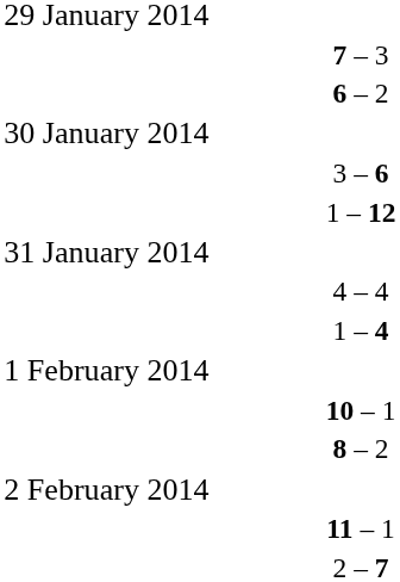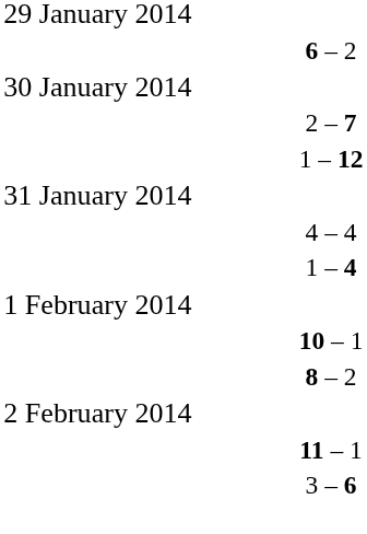 <table style="width:70%;" cellspacing="1">
 <tr>
 <th width=35%></th>
 <th width=15%></th>
 <th></th>
 </tr>
 <tr>
 <td>29 January 2014</td>
 </tr>
 <tr style=font-size:90%>
 <td align=right><strong></strong></td>
-<td align=center><strong>7</strong> – 3</td>
-<td></td>
-</tr>
-<tr style=font-size:90%>
-<td align=right><strong></strong></td>
 <td align=center><strong>6</strong> – 2</td>
 <td></td>
 </tr>
 <tr>
 <td>30 January 2014</td>
 </tr>
 <tr style=font-size:90%>
 <td align=right></td>
-<td align=center>3 – <strong>6</strong></td>
+<td align=center>2 – <strong>7</strong></td>
 <td><strong></strong></td>
 </tr>
 <tr style=font-size:90%>
 <td align=right></td>
 <td align=center>1 – <strong>12</strong></td>
 <td><strong></strong></td>
 </tr>
 <tr>
 <td>31 January 2014</td>
 </tr>
 <tr style=font-size:90%>
 <td align=right></td>
 <td align=center>4 – 4</td>
 <td></td>
 </tr>
 <tr style=font-size:90%>
 <td align=right></td>
 <td align=center>1 – <strong>4</strong></td>
 <td><strong></strong></td>
 </tr>
 <tr>
 <td>1 February 2014</td>
 </tr>
 <tr style=font-size:90%>
 <td align=right><strong></strong></td>
 <td align=center><strong>10</strong> – 1</td>
 <td></td>
 </tr>
 <tr style=font-size:90%>
 <td align=right><strong></strong></td>
 <td align=center><strong>8</strong> – 2</td>
 <td></td>
 </tr>
 <tr>
 <td>2 February 2014</td>
 </tr>
 <tr style=font-size:90%>
 <td align=right><strong></strong></td>
 <td align=center><strong>11</strong> – 1</td>
 <td></td>
 </tr>
 <tr style=font-size:90%>
 <td align=right></td>
-<td align=center>2 – <strong>7</strong></td>
+<td align=center>3 – <strong>6</strong></td>
 <td><strong></strong></td>
 </tr>
 </table>
